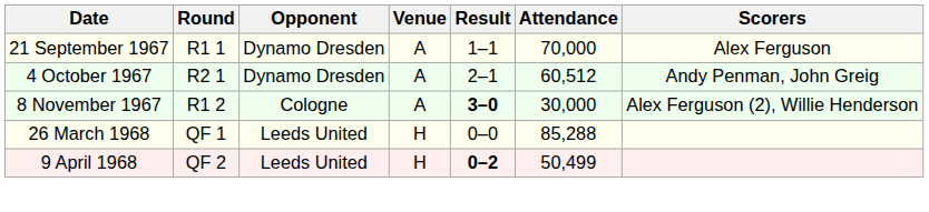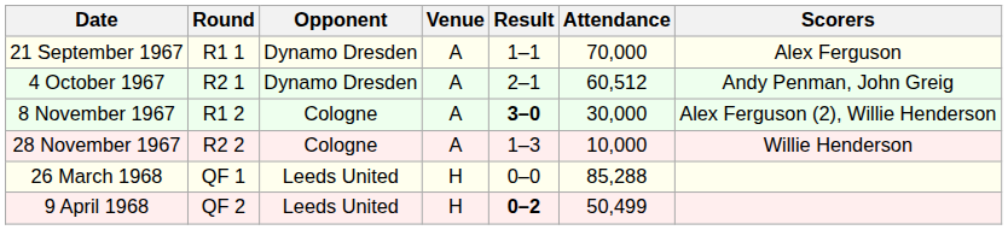 <table class="wikitable sortable" style="font-size:100%; text-align:center">
 <tr>
 <th>Date</th>
 <th>Round</th>
 <th>Opponent</th>
 <th>Venue</th>
 <th>Result</th>
 <th>Attendance</th>
 <th>Scorers</th>
 </tr>
 <tr bgcolor = "#FFFFEE">
 <td>21 September 1967</td>
 <td>R1 1</td>
 <td>Dynamo Dresden</td>
 <td>A</td>
 <td>1–1</td>
 <td>70,000</td>
 <td>Alex Ferguson</td>
 </tr>
 <tr bgcolor = "#EEFFEE">
 <td>4 October 1967</td>
 <td>R2 1</td>
 <td>Dynamo Dresden</td>
 <td>A</td>
 <td>2–1</td>
 <td>60,512</td>
 <td>Andy Penman, John Greig</td>
 </tr>
 <tr bgcolor = "#EEFFEE">
 <td>8 November 1967</td>
 <td>R1 2</td>
 <td>Cologne</td>
 <td>A</td>
 <td><strong>3–0</strong></td>
 <td>30,000</td>
 <td>Alex Ferguson (2), Willie Henderson</td>
 </tr>
+<tr bgcolor = "#FFEEEE">
+<td>28 November 1967</td>
+<td>R2 2</td>
+<td>Cologne</td>
+<td>A</td>
+<td>1–3</td>
+<td>10,000</td>
+<td>Willie Henderson</td>
+</tr>
 <tr bgcolor = "#FFFFEE">
 <td>26 March 1968</td>
 <td>QF 1</td>
 <td>Leeds United</td>
 <td>H</td>
 <td>0–0</td>
 <td>85,288</td>
 <td></td>
 </tr>
 <tr bgcolor = "#FFEEEE">
 <td>9 April 1968</td>
 <td>QF 2</td>
 <td>Leeds United</td>
 <td>H</td>
 <td><strong>0–2</strong></td>
 <td>50,499</td>
 <td></td>
 </tr>
 </table>
